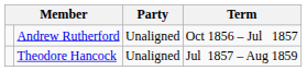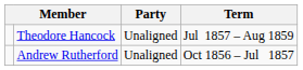 <table class="wikitable">
 <tr>
 <th colspan="2">Member</th>
 <th>Party</th>
 <th>Term</th>
 </tr>
 <tr>
 <td> </td>
+<td><a href='#'>Theodore Hancock</a></td>
+<td>Unaligned</td>
+<td>Jul  1857 – Aug 1859</td>
+</tr>
+<tr>
+<td> </td>
 <td><a href='#'>Andrew Rutherford</a></td>
 <td>Unaligned</td>
 <td>Oct 1856 – Jul   1857</td>
 </tr>
-<tr>
-<td> </td>
-<td><a href='#'>Theodore Hancock</a></td>
-<td>Unaligned</td>
-<td>Jul  1857 – Aug 1859</td>
-</tr>
 </table>
